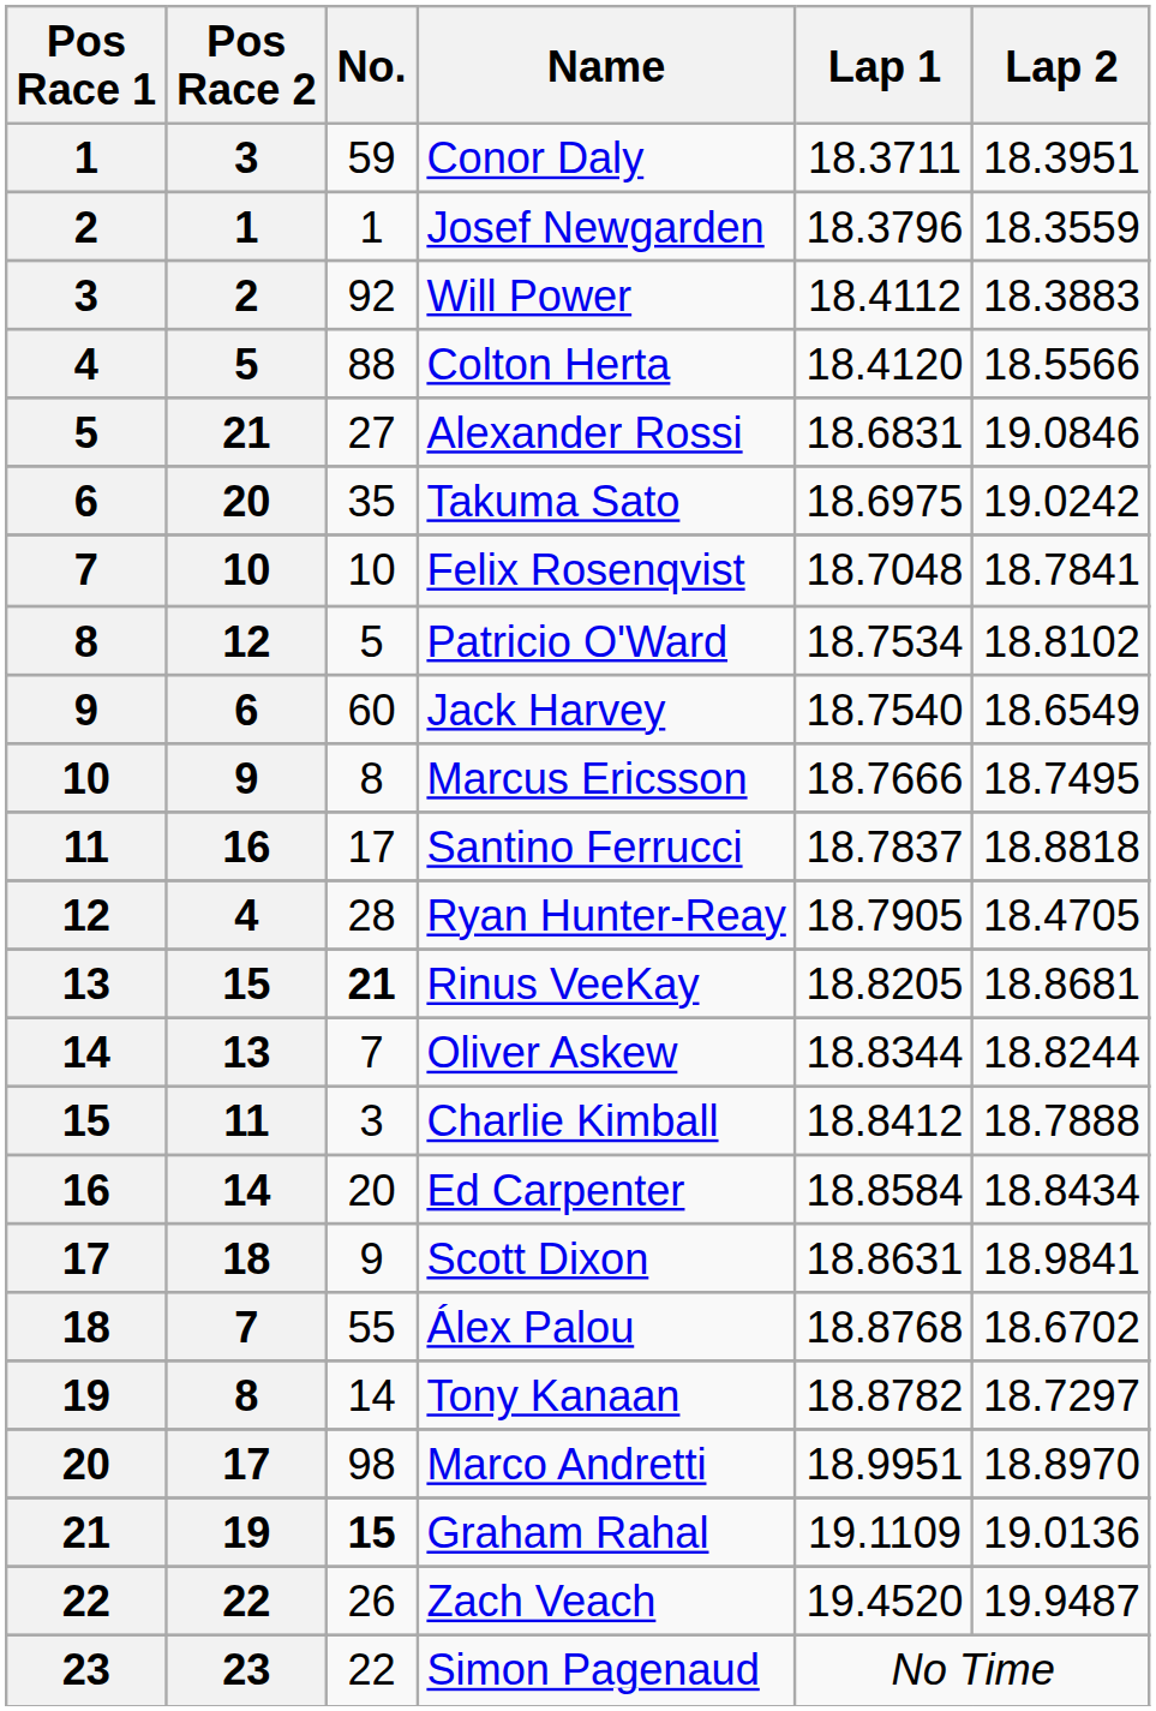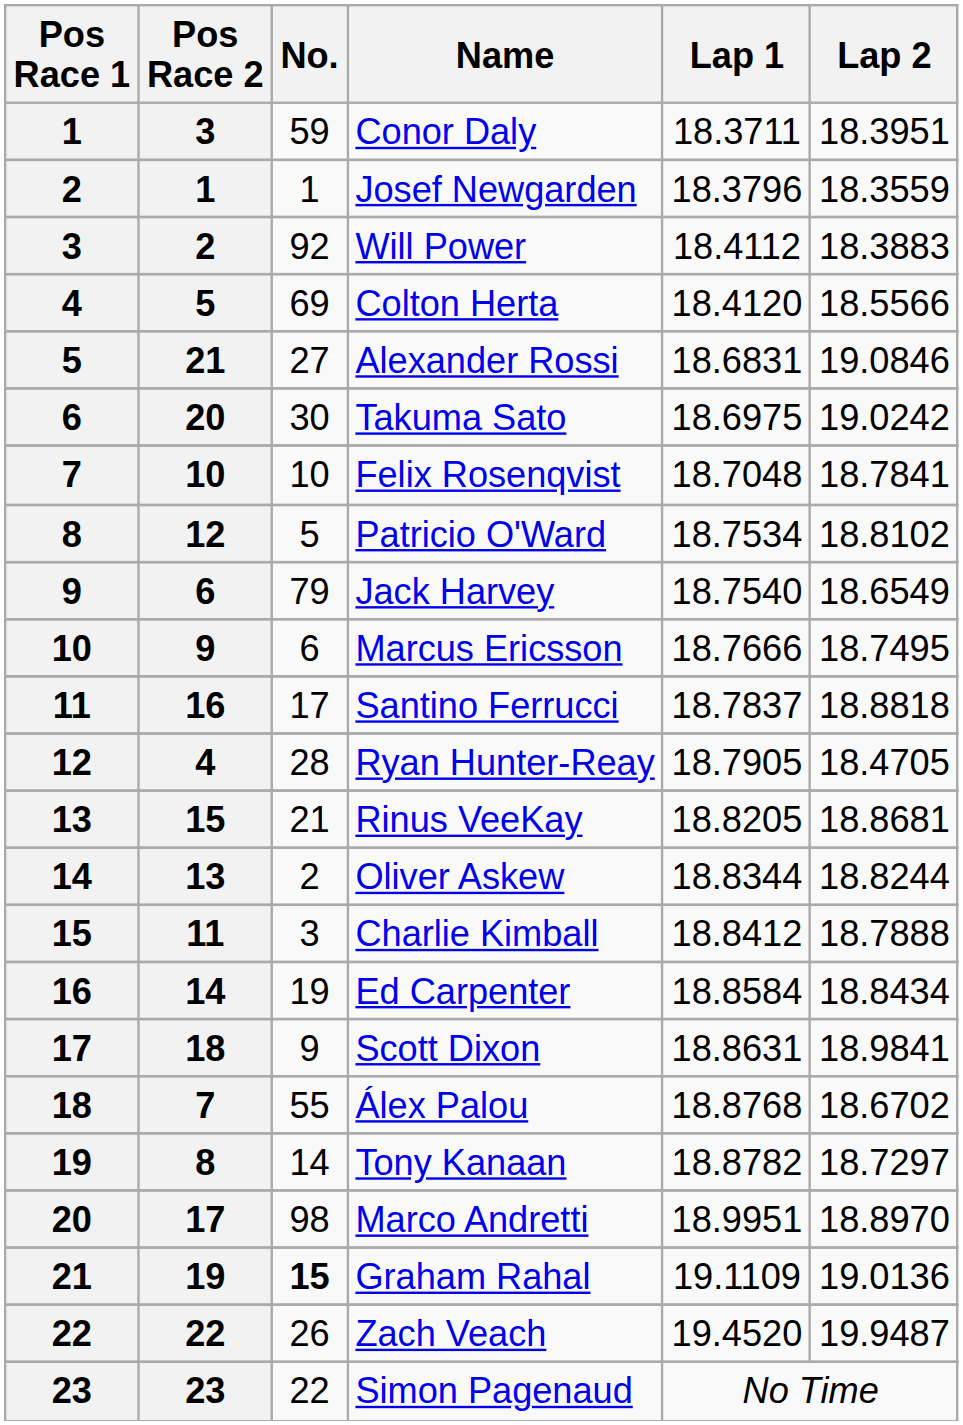 <table class="wikitable sortable" style="text-align:center; font-size: 95%">
 <tr>
 <th>Pos<br>Race 1</th>
 <th>Pos<br>Race 2</th>
 <th>No.</th>
 <th>Name</th>
 <th>Lap 1</th>
 <th>Lap 2</th>
 </tr>
 <tr>
 <th>1</th>
 <th>3</th>
 <td>59</td>
 <td align="left"> <a href='#'>Conor Daly</a></td>
 <td>18.3711</td>
 <td>18.3951</td>
 </tr>
 <tr>
 </tr>
 <tr>
 <th>2</th>
 <th>1</th>
 <td>1</td>
 <td align="left"> <a href='#'>Josef Newgarden</a> <strong></strong></td>
 <td>18.3796</td>
 <td>18.3559</td>
 </tr>
 <tr>
 </tr>
 <tr>
 <th>3</th>
 <th>2</th>
 <td>92</td>
 <td align="left"> <a href='#'>Will Power</a></td>
 <td>18.4112</td>
 <td>18.3883</td>
 </tr>
 <tr>
 </tr>
 <tr>
 <th>4</th>
 <th>5</th>
-<td>88</td>
+<td>69</td>
 <td align="left"> <a href='#'>Colton Herta</a></td>
 <td>18.4120</td>
 <td>18.5566</td>
 </tr>
 <tr>
 </tr>
 <tr>
 <th>5</th>
 <th>21</th>
 <td>27</td>
 <td align="left"> <a href='#'>Alexander Rossi</a></td>
 <td>18.6831</td>
 <td>19.0846</td>
 </tr>
 <tr>
 </tr>
 <tr>
 <th>6</th>
 <th>20</th>
-<td>35</td>
+<td>30</td>
 <td align="left"> <a href='#'>Takuma Sato</a></td>
 <td>18.6975</td>
 <td>19.0242</td>
 </tr>
 <tr>
 </tr>
 <tr>
 <th>7</th>
 <th>10</th>
 <td>10</td>
 <td align="left"> <a href='#'>Felix Rosenqvist</a></td>
 <td>18.7048</td>
 <td>18.7841</td>
 </tr>
 <tr>
 </tr>
 <tr>
 <th>8</th>
 <th>12</th>
 <td>5</td>
 <td align="left"> <a href='#'>Patricio O'Ward</a></td>
 <td>18.7534</td>
 <td>18.8102</td>
 </tr>
 <tr>
 </tr>
 <tr>
 <th>9</th>
 <th>6</th>
-<td>60</td>
+<td>79</td>
 <td align="left"> <a href='#'>Jack Harvey</a></td>
 <td>18.7540</td>
 <td>18.6549</td>
 </tr>
 <tr>
 </tr>
 <tr>
 <th>10</th>
 <th>9</th>
-<td>8</td>
+<td>6</td>
 <td align="left"> <a href='#'>Marcus Ericsson</a></td>
 <td>18.7666</td>
 <td>18.7495</td>
 </tr>
 <tr>
 </tr>
 <tr>
 <th>11</th>
 <th>16</th>
 <td>17</td>
 <td align="left"> <a href='#'>Santino Ferrucci</a></td>
 <td>18.7837</td>
 <td>18.8818</td>
 </tr>
 <tr>
 </tr>
 <tr>
 <th>12</th>
 <th>4</th>
 <td>28</td>
 <td align="left"> <a href='#'>Ryan Hunter-Reay</a> <strong></strong></td>
 <td>18.7905</td>
 <td>18.4705</td>
 </tr>
 <tr>
 </tr>
 <tr>
 <th>13</th>
 <th>15</th>
-<td><strong>21</strong></td>
+<td>21</td>
 <td align="left"> <a href='#'>Rinus VeeKay</a> <strong></strong></td>
 <td>18.8205</td>
 <td>18.8681</td>
 </tr>
 <tr>
 </tr>
 <tr>
 <th>14</th>
 <th>13</th>
-<td>7</td>
+<td>2</td>
 <td align="left"> <a href='#'>Oliver Askew</a> <strong></strong></td>
 <td>18.8344</td>
 <td>18.8244</td>
 </tr>
 <tr>
 </tr>
 <tr>
 <th>15</th>
 <th>11</th>
 <td>3</td>
 <td align="left"> <a href='#'>Charlie Kimball</a></td>
 <td>18.8412</td>
 <td>18.7888</td>
 </tr>
 <tr>
 </tr>
 <tr>
 <th>16</th>
 <th>14</th>
-<td>20</td>
+<td>19</td>
 <td align="left"> <a href='#'>Ed Carpenter</a></td>
 <td>18.8584</td>
 <td>18.8434</td>
 </tr>
 <tr>
 </tr>
 <tr>
 <th>17</th>
 <th>18</th>
 <td>9</td>
 <td align="left"> <a href='#'>Scott Dixon</a></td>
 <td>18.8631</td>
 <td>18.9841</td>
 </tr>
 <tr>
 </tr>
 <tr>
 <th>18</th>
 <th>7</th>
 <td>55</td>
 <td align="left"> <a href='#'>Álex Palou</a> <strong></strong></td>
 <td>18.8768</td>
 <td>18.6702</td>
 </tr>
 <tr>
 </tr>
 <tr>
 <th>19</th>
 <th>8</th>
 <td>14</td>
 <td align="left"> <a href='#'>Tony Kanaan</a> <strong></strong></td>
 <td>18.8782</td>
 <td>18.7297</td>
 </tr>
 <tr>
 </tr>
 <tr>
 <th>20</th>
 <th>17</th>
 <td>98</td>
 <td align="left"> <a href='#'>Marco Andretti</a> <strong></strong></td>
 <td>18.9951</td>
 <td>18.8970</td>
 </tr>
 <tr>
 </tr>
 <tr>
 <th>21</th>
 <th>19</th>
 <td><strong>15</strong></td>
 <td align="left"> <a href='#'>Graham Rahal</a></td>
 <td>19.1109</td>
 <td>19.0136</td>
 </tr>
 <tr>
 </tr>
 <tr>
 <th>22</th>
 <th>22</th>
 <td>26</td>
 <td align="left"> <a href='#'>Zach Veach</a></td>
 <td>19.4520</td>
 <td>19.9487</td>
 </tr>
 <tr>
 </tr>
 <tr>
 <th>23</th>
 <th>23</th>
 <td>22</td>
 <td align="left"> <a href='#'>Simon Pagenaud</a></td>
 <td colspan="2"><em>No Time</em></td>
 </tr>
 <tr>
 </tr>
 </table>
